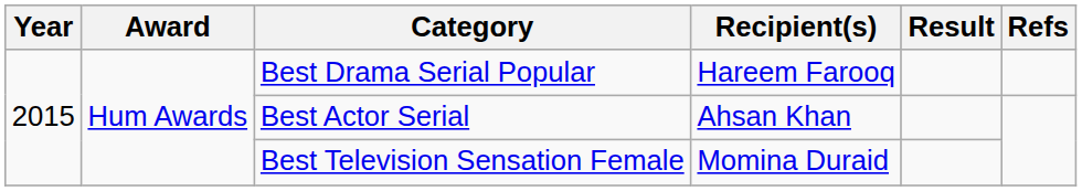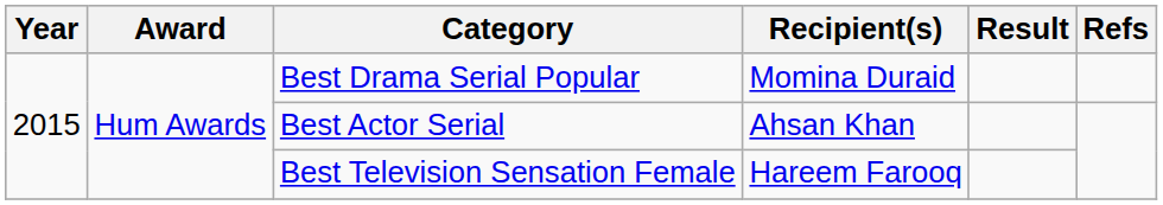 <table class="wikitable">
 <tr>
 <th>Year</th>
 <th>Award</th>
 <th>Category</th>
 <th>Recipient(s)</th>
 <th>Result</th>
 <th>Refs</th>
 </tr>
 <tr>
 <td rowspan="3">2015</td>
 <td rowspan="3"><a href='#'>Hum Awards</a></td>
 <td><a href='#'>Best Drama Serial Popular</a></td>
-<td><a href='#'>Hareem Farooq</a></td>
+<td><a href='#'>Momina Duraid</a></td>
 <td></td>
 <td></td>
 </tr>
 <tr>
 <td><a href='#'>Best Actor Serial</a></td>
 <td><a href='#'>Ahsan Khan</a></td>
 <td></td>
 <td rowspan="2"></td>
 </tr>
 <tr>
 <td><a href='#'>Best Television Sensation Female</a></td>
-<td><a href='#'>Momina Duraid</a></td>
+<td><a href='#'>Hareem Farooq</a></td>
 <td></td>
 </tr>
 </table>
